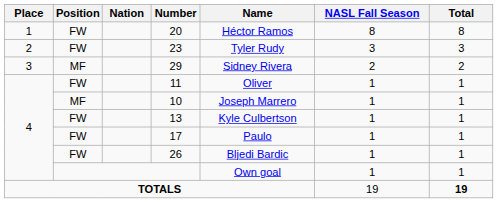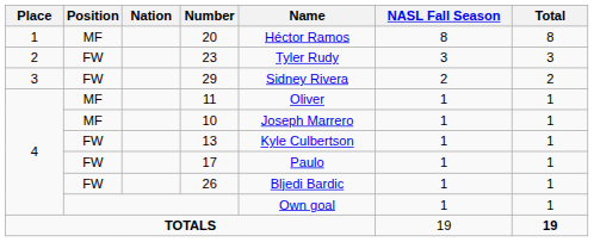 <table class="wikitable" style="font-size: 95%; text-align: center;">
 <tr>
 <th width=60>Place</th>
 <th width=60>Position</th>
 <th width=60>Nation</th>
 <th width=60>Number</th>
 <th width=150>Name</th>
 <th width=150><a href='#'>NASL Fall Season</a></th>
 <th width=80><strong>Total</strong></th>
 </tr>
 <tr>
 <td>1</td>
-<td>FW</td>
+<td>MF</td>
 <td></td>
 <td>20</td>
 <td><a href='#'>Héctor Ramos</a></td>
 <td>8</td>
 <td>8</td>
 </tr>
 <tr>
 <td>2</td>
 <td>FW</td>
 <td></td>
 <td>23</td>
 <td><a href='#'>Tyler Rudy</a></td>
 <td>3</td>
 <td>3</td>
 </tr>
 <tr>
 <td>3</td>
-<td>MF</td>
+<td>FW</td>
 <td></td>
 <td>29</td>
 <td><a href='#'>Sidney Rivera</a></td>
 <td>2</td>
 <td>2</td>
 </tr>
 <tr>
 <td rowspan="6">4</td>
-<td>FW</td>
+<td>MF</td>
 <td></td>
 <td>11</td>
 <td><a href='#'>Oliver</a></td>
 <td>1</td>
 <td>1</td>
 </tr>
 <tr>
 <td>MF</td>
 <td></td>
 <td>10</td>
 <td><a href='#'>Joseph Marrero</a></td>
 <td>1</td>
 <td>1</td>
 </tr>
 <tr>
 <td>FW</td>
 <td></td>
 <td>13</td>
 <td><a href='#'>Kyle Culbertson</a></td>
 <td>1</td>
 <td>1</td>
 </tr>
 <tr>
 <td>FW</td>
 <td></td>
 <td>17</td>
 <td><a href='#'>Paulo</a></td>
 <td>1</td>
 <td>1</td>
 </tr>
 <tr>
 <td>FW</td>
 <td></td>
 <td>26</td>
 <td><a href='#'>Bljedi Bardic</a></td>
 <td>1</td>
 <td>1</td>
 </tr>
 <tr>
 <td colspan="3"></td>
 <td><a href='#'>Own goal</a></td>
 <td>1</td>
 <td>1</td>
 </tr>
 <tr>
 <td colspan="5"><strong>TOTALS</strong></td>
 <td>19</td>
 <td><strong>19</strong></td>
 </tr>
 </table>
